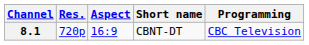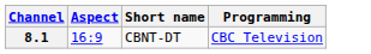 <table class="wikitable">
 <tr>
 <th scope = "col"><a href='#'>Channel</a></th>
-<th scope = "col"><a href='#'>Res.</a></th>
 <th scope = "col"><a href='#'>Aspect</a></th>
 <th scope = "col">Short name</th>
 <th scope = "col">Programming</th>
 </tr>
 <tr>
 <th scope = "row">8.1</th>
-<td><a href='#'>720p</a></td>
 <td><a href='#'>16:9</a></td>
 <td>CBNT-DT</td>
 <td><a href='#'>CBC Television</a></td>
 </tr>
 </table>
